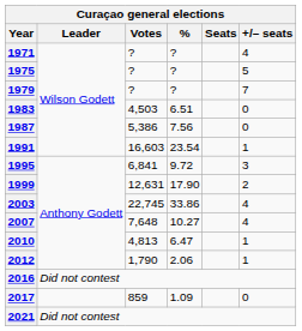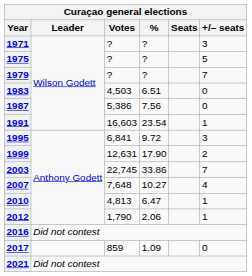 <table class="wikitable">
 <tr>
 <th colspan="6">Curaçao general elections</th>
 </tr>
 <tr>
 <th>Year</th>
 <th>Leader</th>
 <th>Votes</th>
 <th>%</th>
 <th>Seats</th>
 <th>+/– seats</th>
 </tr>
 <tr>
 <th><a href='#'>1971</a></th>
 <td rowspan="6"><a href='#'>Wilson Godett</a></td>
 <td>?</td>
 <td>?</td>
 <td></td>
-<td> 4</td>
+<td> 3</td>
 </tr>
 <tr>
 <th><a href='#'>1975</a></th>
 <td>?</td>
 <td>?</td>
 <td></td>
 <td> 5</td>
 </tr>
 <tr>
 <th><a href='#'>1979</a></th>
 <td>?</td>
 <td>?</td>
 <td></td>
 <td> 7</td>
 </tr>
 <tr>
 <th><a href='#'>1983</a></th>
 <td>4,503</td>
 <td>6.51</td>
 <td></td>
 <td> 0</td>
 </tr>
 <tr>
 <th><a href='#'>1987</a></th>
 <td>5,386</td>
 <td>7.56</td>
 <td></td>
 <td> 0</td>
 </tr>
 <tr>
 <th><a href='#'>1991</a></th>
 <td>16,603</td>
 <td>23.54</td>
 <td></td>
 <td> 1</td>
 </tr>
 <tr>
 <th><a href='#'>1995</a></th>
 <td rowspan="6"><a href='#'>Anthony Godett</a></td>
 <td>6,841</td>
 <td>9.72</td>
 <td></td>
 <td> 3</td>
 </tr>
 <tr>
 <th><a href='#'>1999</a></th>
 <td>12,631</td>
 <td>17.90</td>
 <td></td>
 <td> 2</td>
 </tr>
 <tr>
 <th><a href='#'>2003</a></th>
 <td>22,745</td>
 <td>33.86</td>
 <td></td>
-<td> 4</td>
+<td> 7</td>
 </tr>
 <tr>
 <th><a href='#'>2007</a></th>
 <td>7,648</td>
 <td>10.27</td>
 <td></td>
 <td> 4</td>
 </tr>
 <tr>
 <th><a href='#'>2010</a></th>
 <td>4,813</td>
 <td>6.47</td>
 <td></td>
 <td> 1</td>
 </tr>
 <tr>
 <th><a href='#'>2012</a></th>
 <td>1,790</td>
 <td>2.06</td>
 <td></td>
 <td> 1</td>
 </tr>
 <tr>
 <th><a href='#'>2016</a></th>
 <td colspan="5"><em>Did not contest</em></td>
 </tr>
 <tr>
 <th><a href='#'>2017</a></th>
 <td></td>
 <td>859</td>
 <td>1.09</td>
 <td></td>
 <td> 0</td>
 </tr>
 <tr>
 <th><a href='#'>2021</a></th>
 <td colspan="5"><em>Did not contest</em></td>
 </tr>
 </table>
